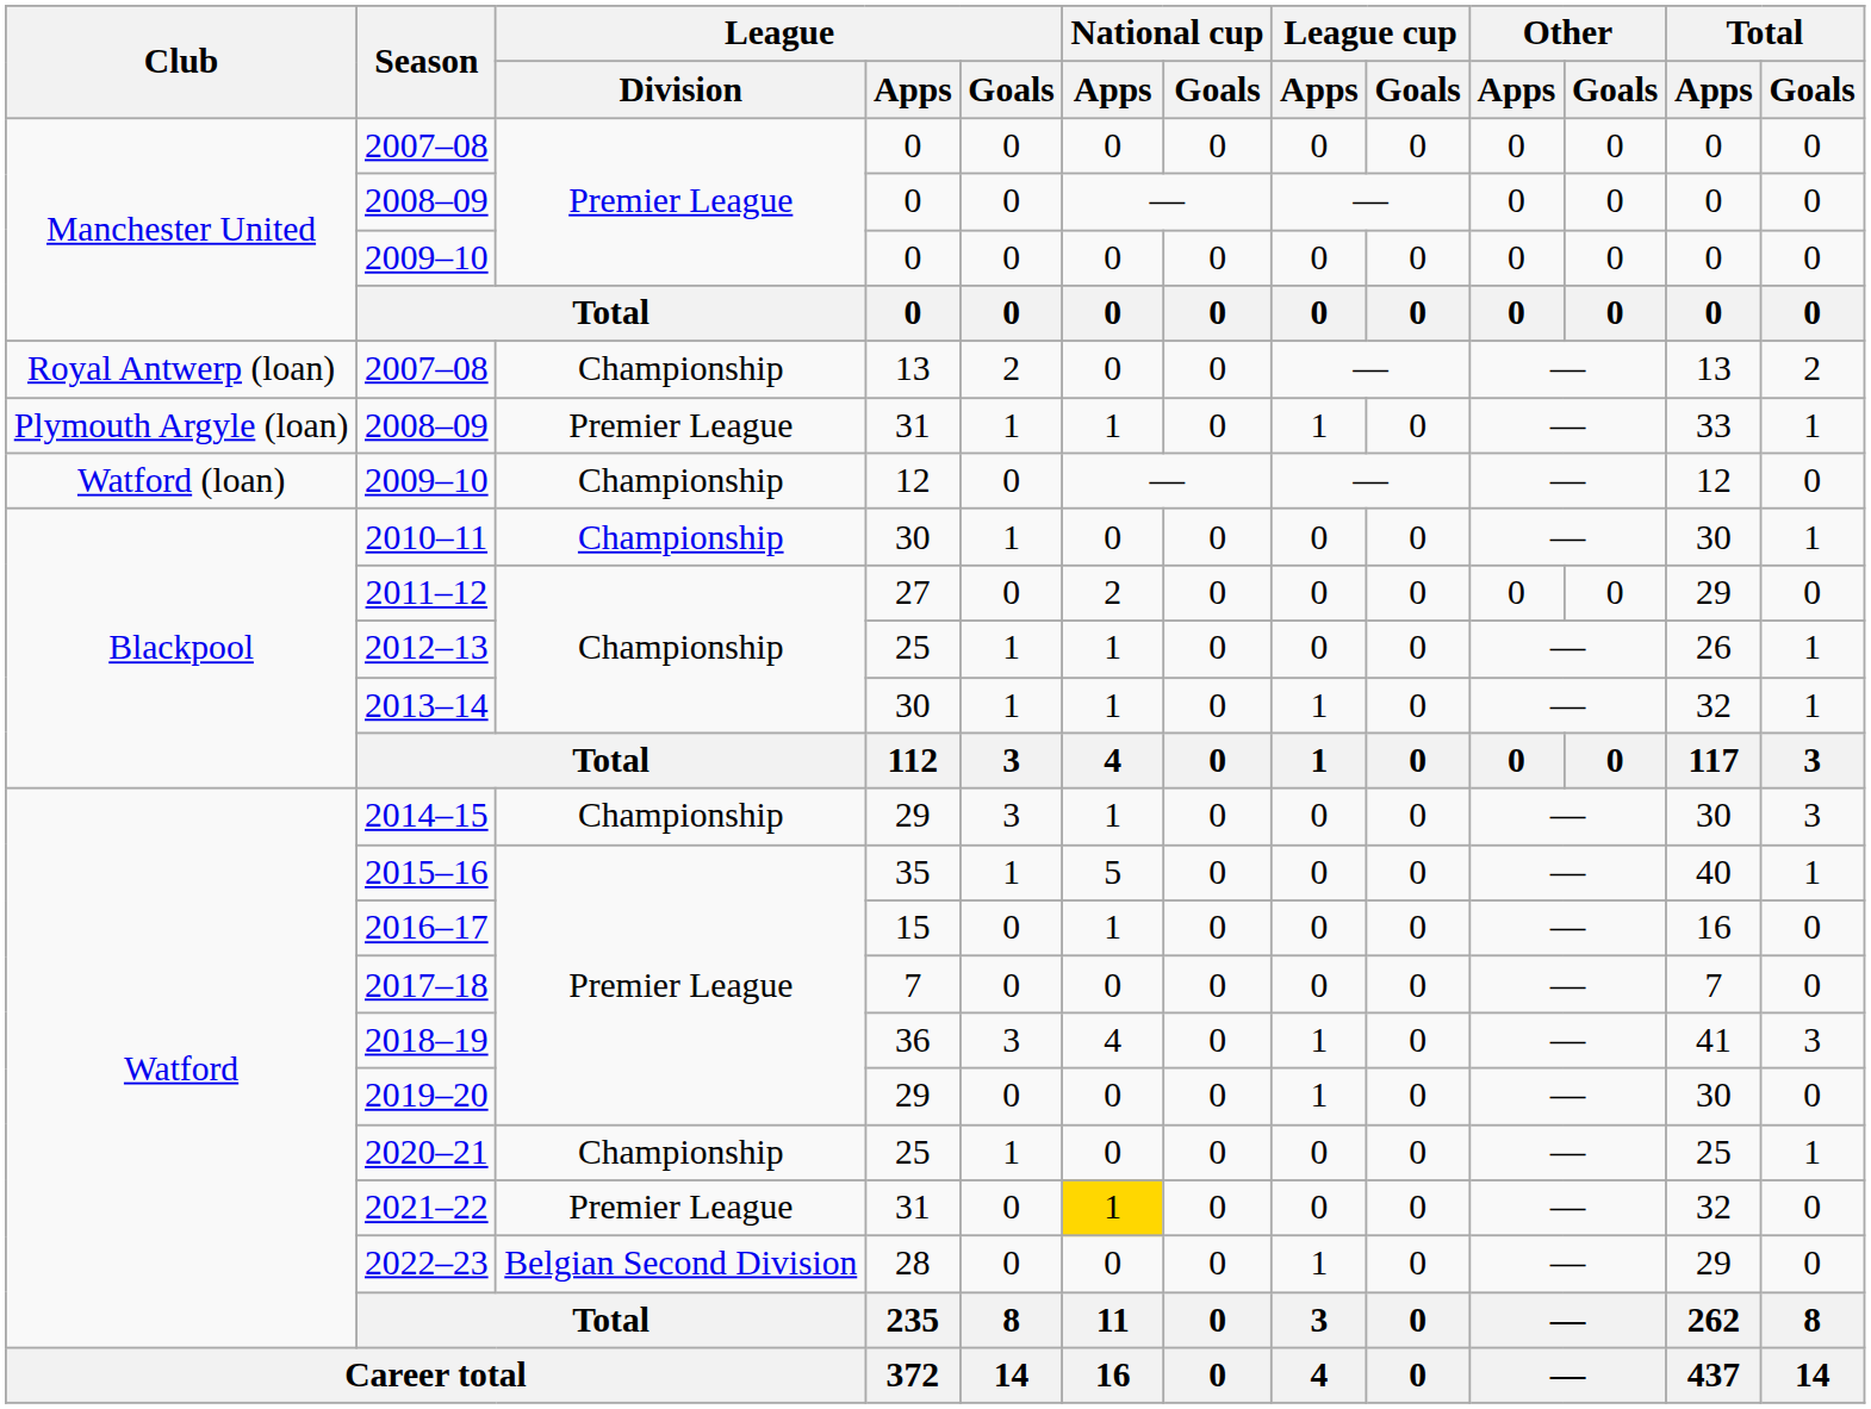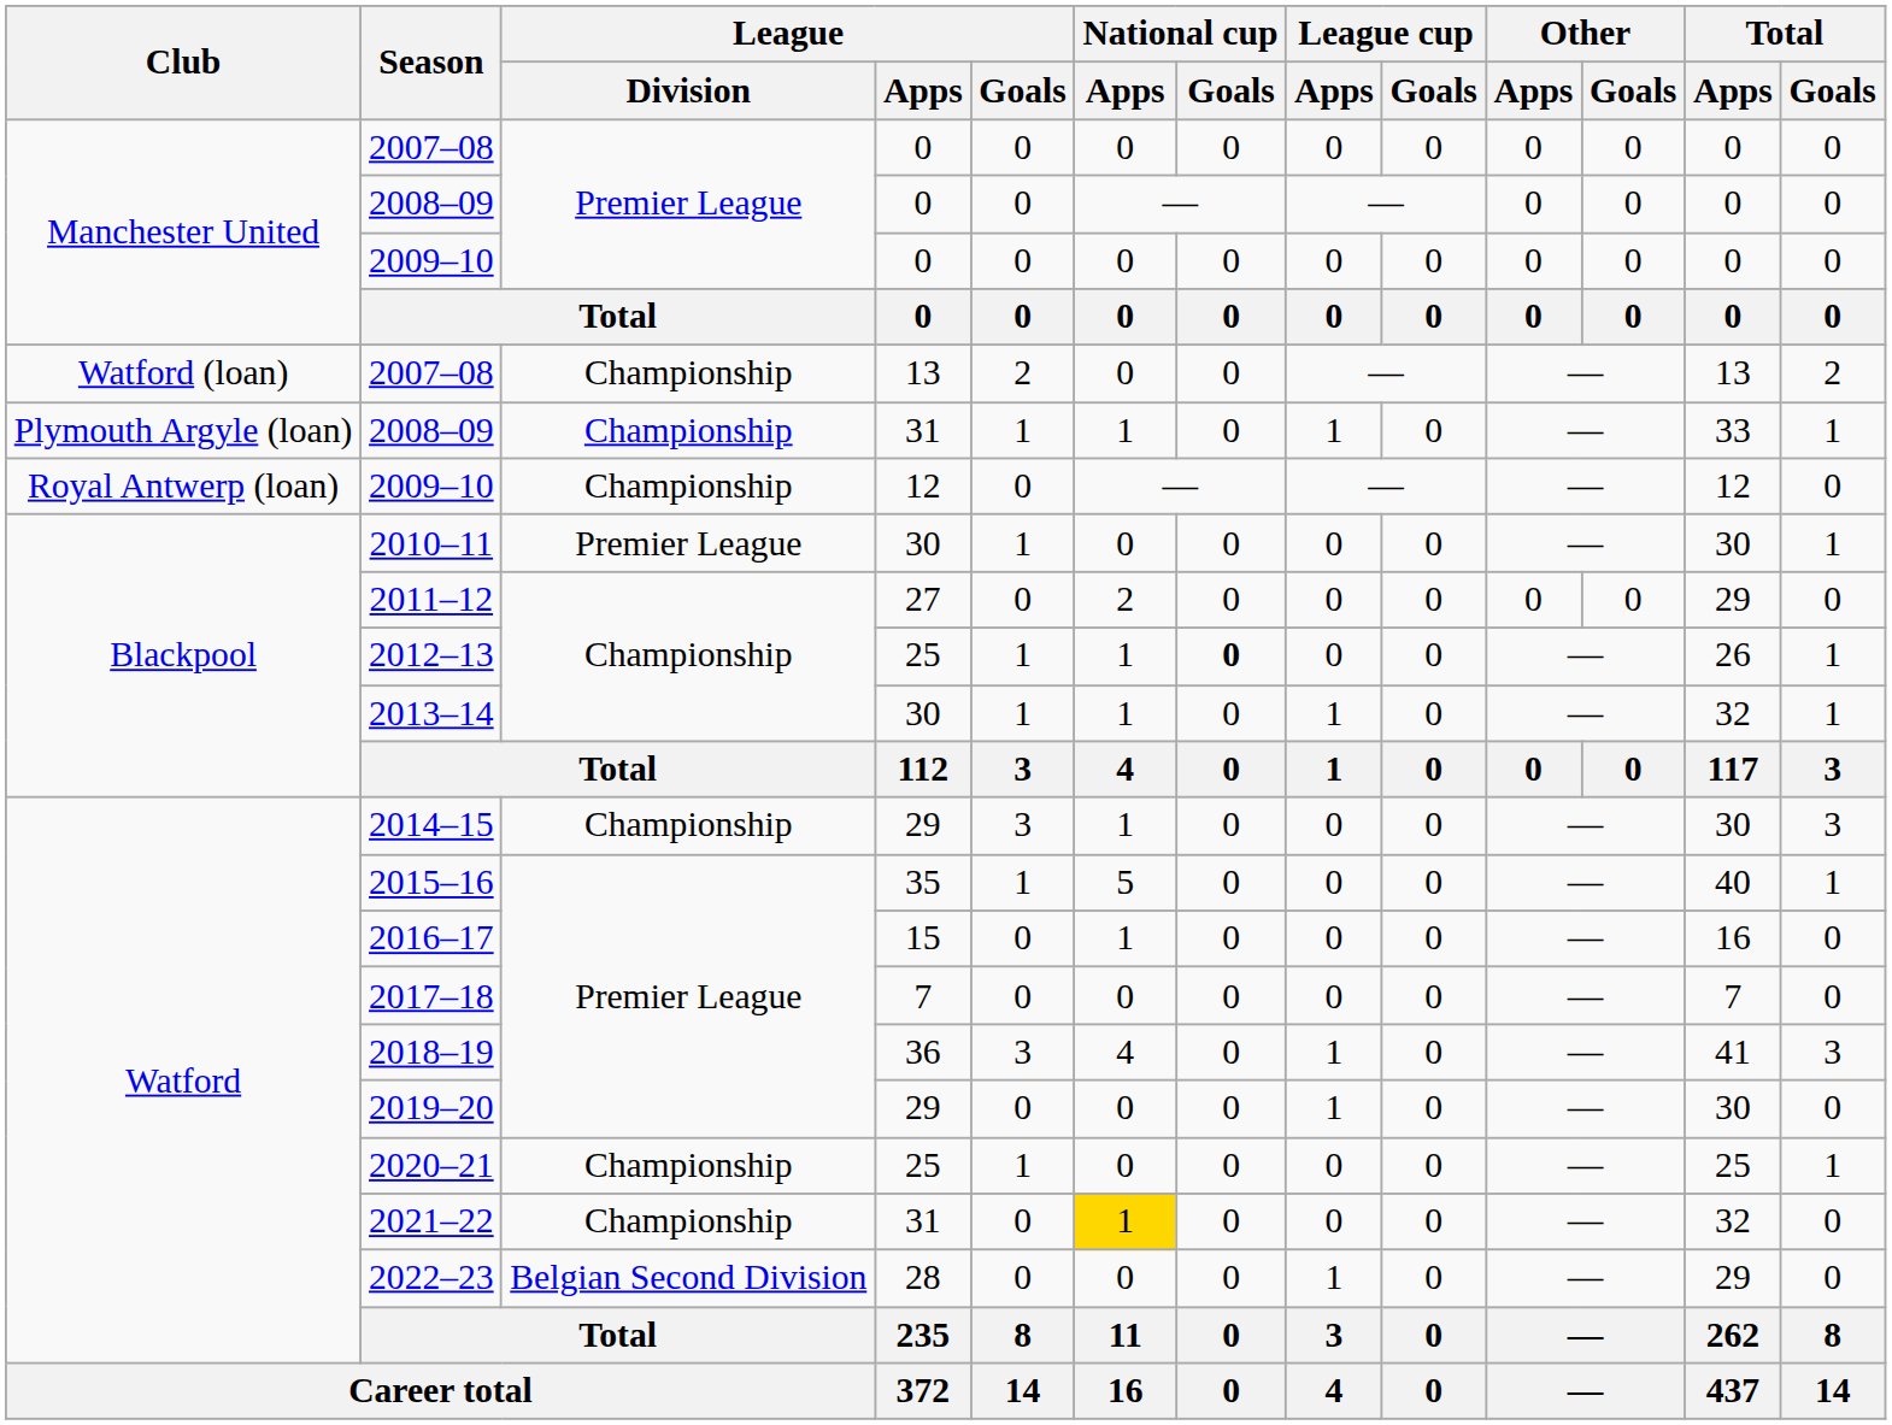 <table class="wikitable" style="text-align:center">
 <tr>
 <th rowspan="2">Club</th>
 <th rowspan="2">Season</th>
 <th colspan="3">League</th>
 <th colspan="2">National cup</th>
 <th colspan="2">League cup</th>
 <th colspan="2">Other</th>
 <th colspan="2">Total</th>
 </tr>
 <tr>
 <th>Division</th>
 <th>Apps</th>
 <th>Goals</th>
 <th>Apps</th>
 <th>Goals</th>
 <th>Apps</th>
 <th>Goals</th>
 <th>Apps</th>
 <th>Goals</th>
 <th>Apps</th>
 <th>Goals</th>
 </tr>
 <tr>
 <td rowspan="4"><a href='#'>Manchester United</a></td>
 <td><a href='#'>2007–08</a></td>
 <td rowspan="3"><a href='#'>Premier League</a></td>
 <td>0</td>
 <td>0</td>
 <td>0</td>
 <td>0</td>
 <td>0</td>
 <td>0</td>
 <td>0</td>
 <td>0</td>
 <td>0</td>
 <td>0</td>
 </tr>
 <tr>
 <td><a href='#'>2008–09</a></td>
 <td>0</td>
 <td>0</td>
 <td colspan="2">—</td>
 <td colspan="2">—</td>
 <td>0</td>
 <td>0</td>
 <td>0</td>
 <td>0</td>
 </tr>
 <tr>
 <td><a href='#'>2009–10</a></td>
 <td>0</td>
 <td>0</td>
 <td>0</td>
 <td>0</td>
 <td>0</td>
 <td>0</td>
 <td>0</td>
 <td>0</td>
 <td>0</td>
 <td>0</td>
 </tr>
 <tr>
 <th colspan="2">Total</th>
 <th>0</th>
 <th>0</th>
 <th>0</th>
 <th>0</th>
 <th>0</th>
 <th>0</th>
 <th>0</th>
 <th>0</th>
 <th>0</th>
 <th>0</th>
 </tr>
 <tr>
-<td><a href='#'>Royal Antwerp</a> (loan)</td>
+<td><a href='#'>Watford</a> (loan)</td>
 <td><a href='#'>2007–08</a></td>
 <td>Championship</td>
 <td>13</td>
 <td>2</td>
 <td>0</td>
 <td>0</td>
 <td colspan="2">—</td>
 <td colspan="2">—</td>
 <td>13</td>
 <td>2</td>
 </tr>
 <tr>
 <td><a href='#'>Plymouth Argyle</a> (loan)</td>
 <td><a href='#'>2008–09</a></td>
-<td>Premier League</td>
+<td><a href='#'>Championship</a></td>
 <td>31</td>
 <td>1</td>
 <td>1</td>
 <td>0</td>
 <td>1</td>
 <td>0</td>
 <td colspan="2">—</td>
 <td>33</td>
 <td>1</td>
 </tr>
 <tr>
-<td><a href='#'>Watford</a> (loan)</td>
+<td><a href='#'>Royal Antwerp</a> (loan)</td>
 <td><a href='#'>2009–10</a></td>
 <td>Championship</td>
 <td>12</td>
 <td>0</td>
 <td colspan="2">—</td>
 <td colspan="2">—</td>
 <td colspan="2">—</td>
 <td>12</td>
 <td>0</td>
 </tr>
 <tr>
 <td rowspan="5"><a href='#'>Blackpool</a></td>
 <td><a href='#'>2010–11</a></td>
-<td><a href='#'>Championship</a></td>
+<td>Premier League</td>
 <td>30</td>
 <td>1</td>
 <td>0</td>
 <td>0</td>
 <td>0</td>
 <td>0</td>
 <td colspan="2">—</td>
 <td>30</td>
 <td>1</td>
 </tr>
 <tr>
 <td><a href='#'>2011–12</a></td>
 <td rowspan="3">Championship</td>
 <td>27</td>
 <td>0</td>
 <td>2</td>
 <td>0</td>
 <td>0</td>
 <td>0</td>
 <td>0</td>
 <td>0</td>
 <td>29</td>
 <td>0</td>
 </tr>
 <tr>
 <td><a href='#'>2012–13</a></td>
 <td>25</td>
 <td>1</td>
 <td>1</td>
-<td>0</td>
+<td><strong>0</strong></td>
 <td>0</td>
 <td>0</td>
 <td colspan="2">—</td>
 <td>26</td>
 <td>1</td>
 </tr>
 <tr>
 <td><a href='#'>2013–14</a></td>
 <td>30</td>
 <td>1</td>
 <td>1</td>
 <td>0</td>
 <td>1</td>
 <td>0</td>
 <td colspan="2">—</td>
 <td>32</td>
 <td>1</td>
 </tr>
 <tr>
 <th colspan="2">Total</th>
 <th>112</th>
 <th>3</th>
 <th>4</th>
 <th>0</th>
 <th>1</th>
 <th>0</th>
 <th>0</th>
 <th>0</th>
 <th>117</th>
 <th>3</th>
 </tr>
 <tr>
 <td rowspan=10><a href='#'>Watford</a></td>
 <td><a href='#'>2014–15</a></td>
 <td>Championship</td>
 <td>29</td>
 <td>3</td>
 <td>1</td>
 <td>0</td>
 <td>0</td>
 <td>0</td>
 <td colspan="2">—</td>
 <td>30</td>
 <td>3</td>
 </tr>
 <tr>
 <td><a href='#'>2015–16</a></td>
 <td rowspan="5">Premier League</td>
 <td>35</td>
 <td>1</td>
 <td>5</td>
 <td>0</td>
 <td>0</td>
 <td>0</td>
 <td colspan="2">—</td>
 <td>40</td>
 <td>1</td>
 </tr>
 <tr>
 <td><a href='#'>2016–17</a></td>
 <td>15</td>
 <td>0</td>
 <td>1</td>
 <td>0</td>
 <td>0</td>
 <td>0</td>
 <td colspan="2">—</td>
 <td>16</td>
 <td>0</td>
 </tr>
 <tr>
 <td><a href='#'>2017–18</a></td>
 <td>7</td>
 <td>0</td>
 <td>0</td>
 <td>0</td>
 <td>0</td>
 <td>0</td>
 <td colspan="2">—</td>
 <td>7</td>
 <td>0</td>
 </tr>
 <tr>
 <td><a href='#'>2018–19</a></td>
 <td>36</td>
 <td>3</td>
 <td>4</td>
 <td>0</td>
 <td>1</td>
 <td>0</td>
 <td colspan=2>—</td>
 <td>41</td>
 <td>3</td>
 </tr>
 <tr>
 <td><a href='#'>2019–20</a></td>
 <td>29</td>
 <td>0</td>
 <td>0</td>
 <td>0</td>
 <td>1</td>
 <td>0</td>
 <td colspan=2>—</td>
 <td>30</td>
 <td>0</td>
 </tr>
 <tr>
 <td><a href='#'>2020–21</a></td>
 <td>Championship</td>
 <td>25</td>
 <td>1</td>
 <td>0</td>
 <td>0</td>
 <td>0</td>
 <td>0</td>
 <td colspan="2">—</td>
 <td>25</td>
 <td>1</td>
 </tr>
 <tr>
 <td><a href='#'>2021–22</a></td>
-<td>Premier League</td>
+<td>Championship</td>
 <td>31</td>
 <td>0</td>
 <td style="background: gold;">1</td>
 <td>0</td>
 <td>0</td>
 <td>0</td>
 <td colspan="2">—</td>
 <td>32</td>
 <td>0</td>
 </tr>
 <tr>
 <td><a href='#'>2022–23</a></td>
 <td><a href='#'>Belgian Second Division</a></td>
 <td>28</td>
 <td>0</td>
 <td>0</td>
 <td>0</td>
 <td>1</td>
 <td>0</td>
 <td colspan="2">—</td>
 <td>29</td>
 <td>0</td>
 </tr>
 <tr>
 <th colspan="2">Total</th>
 <th>235</th>
 <th>8</th>
 <th>11</th>
 <th>0</th>
 <th>3</th>
 <th>0</th>
 <th colspan="2">—</th>
 <th>262</th>
 <th>8</th>
 </tr>
 <tr>
 <th colspan="3">Career total</th>
 <th>372</th>
 <th>14</th>
 <th>16</th>
 <th>0</th>
 <th>4</th>
 <th>0</th>
 <th colspan="2">—</th>
 <th>437</th>
 <th>14</th>
 </tr>
 </table>
